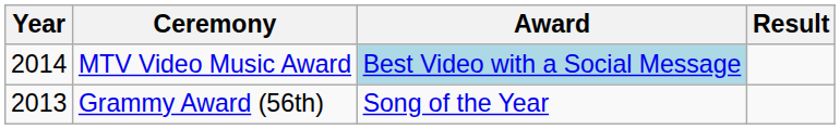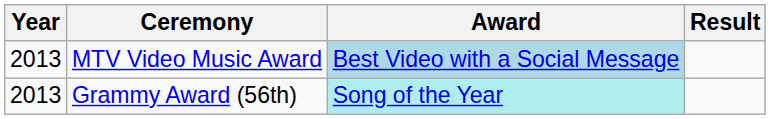 <table class="wikitable">
 <tr>
 <th>Year</th>
 <th>Ceremony</th>
 <th>Award</th>
 <th>Result</th>
 </tr>
 <tr>
-<td>2014</td>
+<td>2013</td>
 <td><a href='#'>MTV Video Music Award</a></td>
 <td style="background: lightblue;"><a href='#'>Best Video with a Social Message</a></td>
 <td></td>
 </tr>
 <tr>
 <td>2013</td>
 <td><a href='#'>Grammy Award</a> (56th)</td>
-<td><a href='#'>Song of the Year</a></td>
+<td style="background: paleturquoise;"><a href='#'>Song of the Year</a></td>
 <td></td>
 </tr>
 </table>
